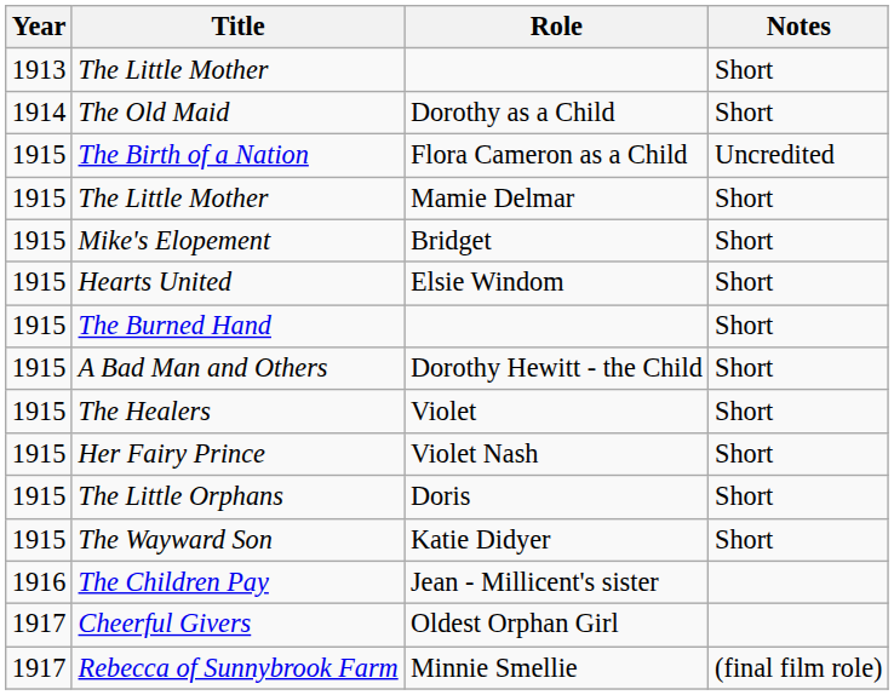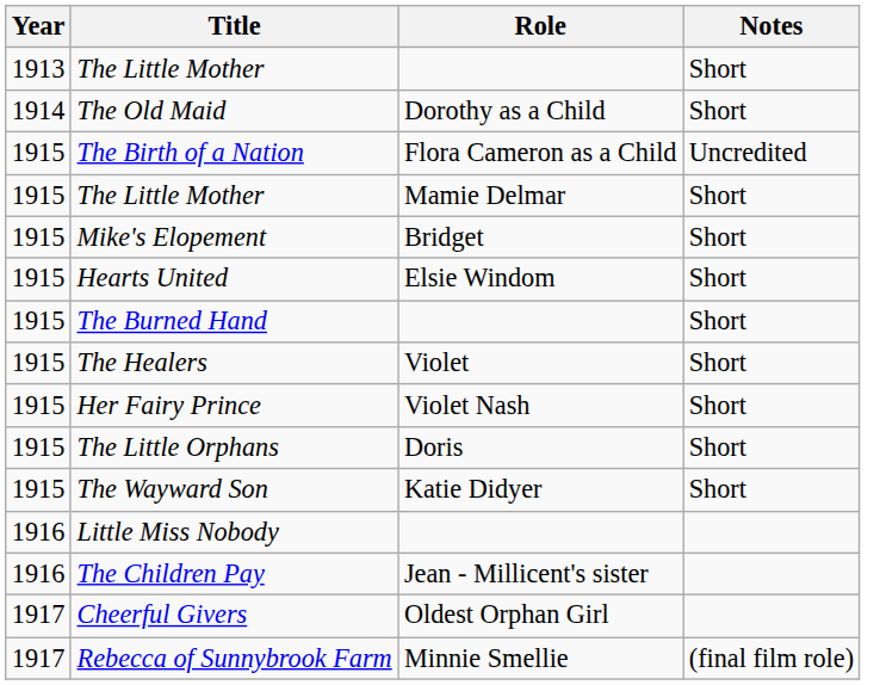 <table class="wikitable">
 <tr>
 <th>Year</th>
 <th>Title</th>
 <th>Role</th>
 <th>Notes</th>
 </tr>
 <tr>
 <td>1913</td>
 <td><em>The Little Mother</em></td>
 <td></td>
 <td>Short</td>
 </tr>
 <tr>
 <td>1914</td>
 <td><em>The Old Maid</em></td>
 <td>Dorothy as a Child</td>
 <td>Short</td>
 </tr>
 <tr>
 <td>1915</td>
 <td><em><a href='#'>The Birth of a Nation</a></em></td>
 <td>Flora Cameron as a Child</td>
 <td>Uncredited</td>
 </tr>
 <tr>
 <td>1915</td>
 <td><em>The Little Mother</em></td>
 <td>Mamie Delmar</td>
 <td>Short</td>
 </tr>
 <tr>
 <td>1915</td>
 <td><em>Mike's Elopement</em></td>
 <td>Bridget</td>
 <td>Short</td>
 </tr>
 <tr>
 <td>1915</td>
 <td><em>Hearts United</em></td>
 <td>Elsie Windom</td>
 <td>Short</td>
 </tr>
 <tr>
 <td>1915</td>
 <td><em><a href='#'>The Burned Hand</a></em></td>
 <td></td>
 <td>Short</td>
 </tr>
 <tr>
 <td>1915</td>
-<td><em>A Bad Man and Others</em></td>
-<td>Dorothy Hewitt - the Child</td>
-<td>Short</td>
-</tr>
-<tr>
-<td>1915</td>
 <td><em>The Healers</em></td>
 <td>Violet</td>
 <td>Short</td>
 </tr>
 <tr>
 <td>1915</td>
 <td><em>Her Fairy Prince</em></td>
 <td>Violet Nash</td>
 <td>Short</td>
 </tr>
 <tr>
 <td>1915</td>
 <td><em>The Little Orphans</em></td>
 <td>Doris</td>
 <td>Short</td>
 </tr>
 <tr>
 <td>1915</td>
 <td><em>The Wayward Son</em></td>
 <td>Katie Didyer</td>
 <td>Short</td>
 </tr>
 <tr>
 <td>1916</td>
+<td><em>Little Miss Nobody</em></td>
+<td></td>
+<td></td>
+</tr>
+<tr>
+<td>1916</td>
 <td><em><a href='#'>The Children Pay</a></em></td>
 <td>Jean - Millicent's sister</td>
 <td></td>
 </tr>
 <tr>
 <td>1917</td>
 <td><em><a href='#'>Cheerful Givers</a></em></td>
 <td>Oldest Orphan Girl</td>
 <td></td>
 </tr>
 <tr>
 <td>1917</td>
 <td><em><a href='#'>Rebecca of Sunnybrook Farm</a></em></td>
 <td>Minnie Smellie</td>
 <td>(final film role)</td>
 </tr>
 </table>
